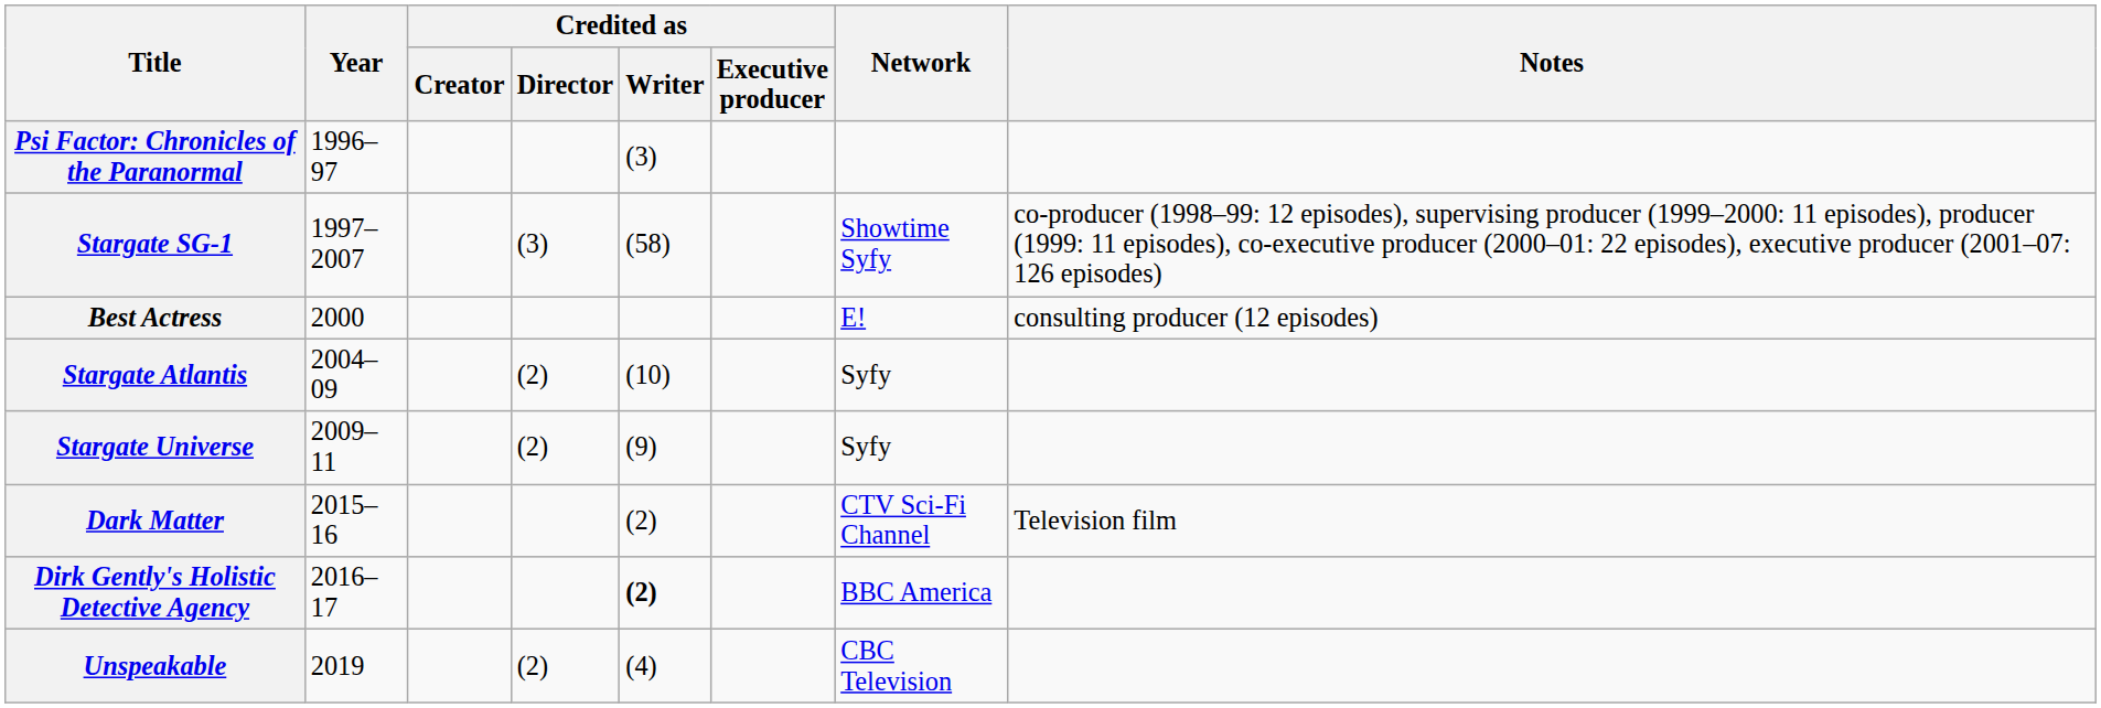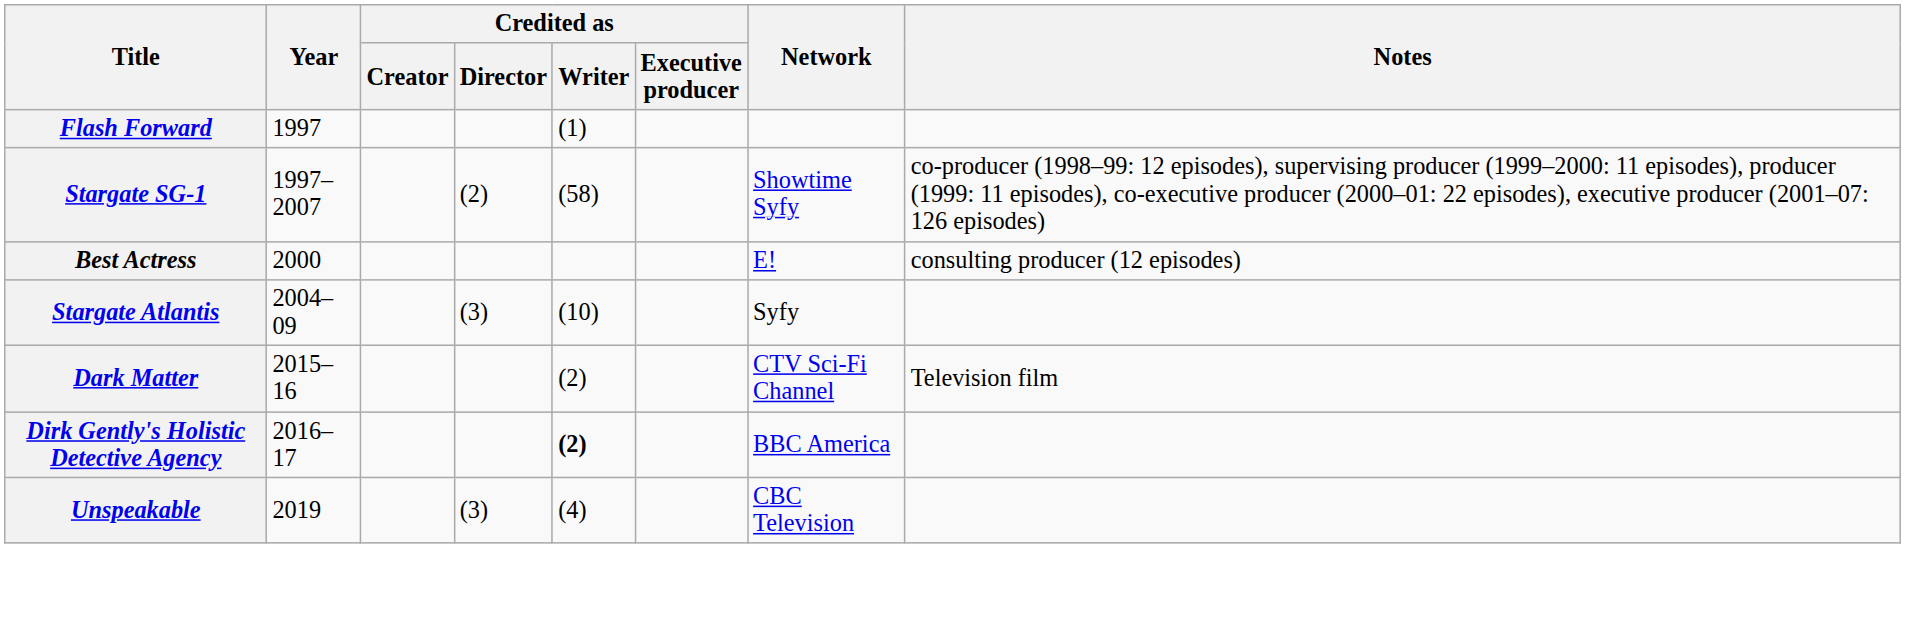 <table class="wikitable plainrowheaders sortable">
 <tr>
 <th rowspan="2" scope="col">Title</th>
 <th rowspan="2" scope="col">Year</th>
 <th colspan="4" scope="col">Credited as</th>
 <th rowspan="2" scope="col">Network</th>
 <th rowspan="2" scope="col" class="unsortable">Notes</th>
 </tr>
 <tr>
 <th>Creator</th>
 <th>Director</th>
 <th>Writer</th>
 <th>Executive<br>producer</th>
 </tr>
 <tr>
-<th scope=row><em><a href='#'>Psi Factor: Chronicles of the Paranormal</a></em></th>
-<td>1996–97</td>
+<th scope=row><em><a href='#'>Flash Forward</a></em></th>
+<td>1997</td>
 <td></td>
 <td></td>
-<td> (3)</td>
+<td> (1)</td>
 <td></td>
 <td></td>
 <td></td>
 </tr>
 <tr>
 <th scope=row><em><a href='#'>Stargate SG-1</a></em></th>
 <td>1997–2007</td>
 <td></td>
-<td> (3)</td>
+<td> (2)</td>
 <td> (58)</td>
 <td></td>
 <td><a href='#'>Showtime</a><br><a href='#'>Syfy</a></td>
 <td>co-producer (1998–99: 12 episodes), supervising producer (1999–2000: 11 episodes), producer (1999: 11 episodes), co-executive producer (2000–01: 22 episodes), executive producer (2001–07: 126 episodes)</td>
 </tr>
 <tr>
 <th scope=row><em>Best Actress</em></th>
 <td>2000</td>
 <td></td>
 <td></td>
 <td></td>
 <td></td>
 <td><a href='#'>E!</a></td>
 <td>consulting producer (12 episodes)</td>
 </tr>
 <tr>
 <th scope=row><em><a href='#'>Stargate Atlantis</a></em></th>
 <td>2004–09</td>
 <td></td>
-<td> (2)</td>
+<td> (3)</td>
 <td> (10)</td>
-<td></td>
-<td>Syfy</td>
-<td></td>
-</tr>
-<tr>
-<th scope=row><em><a href='#'>Stargate Universe</a></em></th>
-<td>2009–11</td>
-<td></td>
-<td> (2)</td>
-<td> (9)</td>
 <td></td>
 <td>Syfy</td>
 <td></td>
 </tr>
 <tr>
 <th scope=row><em><a href='#'>Dark Matter</a></em></th>
 <td>2015–16</td>
 <td></td>
 <td></td>
 <td> (2)</td>
 <td></td>
 <td><a href='#'>CTV Sci-Fi Channel</a></td>
 <td>Television film</td>
 </tr>
 <tr>
 <th scope=row><em><a href='#'>Dirk Gently's Holistic Detective Agency</a></em></th>
 <td>2016–17</td>
 <td></td>
 <td></td>
 <td><strong> (2)</strong></td>
 <td></td>
 <td><a href='#'>BBC America</a></td>
 <td></td>
 </tr>
 <tr>
 <th scope=row><em><a href='#'>Unspeakable</a></em></th>
 <td>2019</td>
 <td></td>
-<td> (2)</td>
+<td> (3)</td>
 <td> (4)</td>
 <td></td>
 <td><a href='#'>CBC Television</a></td>
 <td></td>
 </tr>
 </table>
